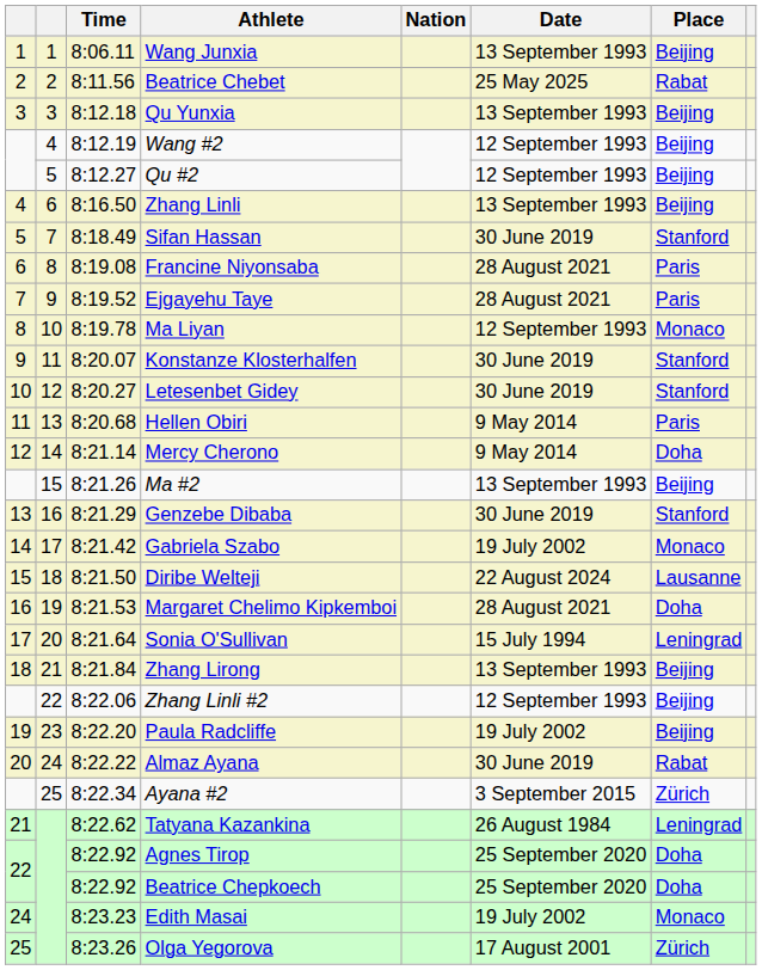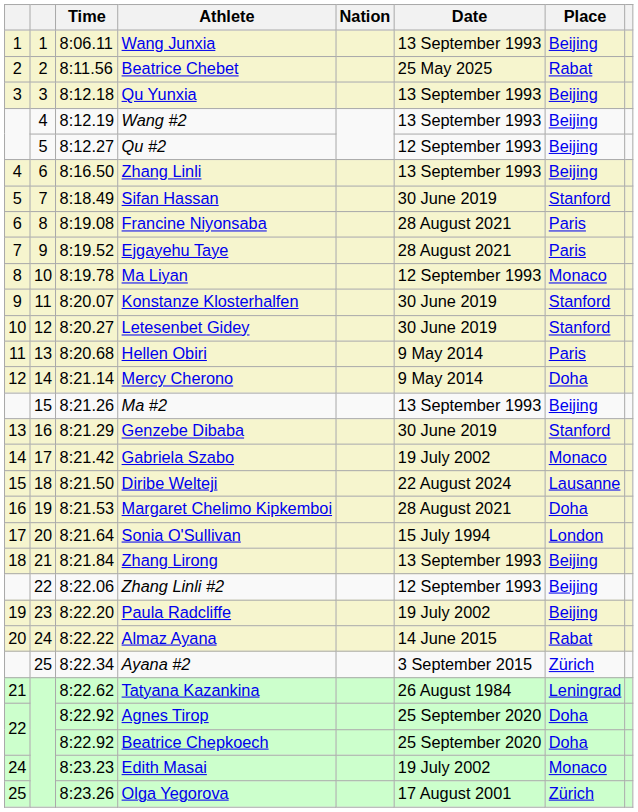 <table class="wikitable sortable">
 <tr>
 <th></th>
 <th></th>
 <th>Time</th>
 <th>Athlete</th>
 <th>Nation</th>
 <th>Date</th>
 <th>Place</th>
 <th class="unsortable"></th>
 </tr>
 <tr bgcolor="#f6F5CE">
 <td align=center>1</td>
 <td align=center>1</td>
 <td>8:06.11</td>
 <td><a href='#'>Wang Junxia</a></td>
 <td></td>
 <td>13 September 1993</td>
 <td><a href='#'>Beijing</a></td>
 <td></td>
 </tr>
 <tr bgcolor="#f6F5CE">
 <td align="center">2</td>
 <td align="center">2</td>
 <td>8:11.56</td>
 <td><a href='#'>Beatrice Chebet</a></td>
 <td></td>
 <td>25 May 2025</td>
 <td><a href='#'>Rabat</a></td>
 <td></td>
 </tr>
 <tr bgcolor="#f6F5CE">
 <td align="center">3</td>
 <td align="center">3</td>
 <td>8:12.18</td>
 <td><a href='#'>Qu Yunxia</a></td>
 <td></td>
 <td>13 September 1993</td>
 <td><a href='#'>Beijing</a></td>
 <td></td>
 </tr>
 <tr>
 <td rowspan="2"></td>
 <td align="center">4</td>
 <td>8:12.19</td>
 <td><em>Wang #2</em></td>
 <td rowspan="2"></td>
-<td>12 September 1993</td>
+<td>13 September 1993</td>
 <td><a href='#'>Beijing</a></td>
 <td></td>
 </tr>
 <tr>
 <td align="center">5</td>
 <td>8:12.27</td>
 <td><em>Qu #2</em></td>
 <td>12 September 1993</td>
 <td><a href='#'>Beijing</a></td>
 <td></td>
 </tr>
 <tr bgcolor="#f6F5CE">
 <td align="center">4</td>
 <td align="center">6</td>
 <td>8:16.50</td>
 <td><a href='#'>Zhang Linli</a></td>
 <td></td>
 <td>13 September 1993</td>
 <td><a href='#'>Beijing</a></td>
 <td></td>
 </tr>
 <tr bgcolor="#f6F5CE">
 <td align="center">5</td>
 <td align="center">7</td>
 <td>8:18.49</td>
 <td><a href='#'>Sifan Hassan</a></td>
 <td></td>
 <td>30 June 2019</td>
 <td><a href='#'>Stanford</a></td>
 <td></td>
 </tr>
 <tr bgcolor="#f6F5CE">
 <td align="center">6</td>
 <td align="center">8</td>
 <td>8:19.08</td>
 <td><a href='#'>Francine Niyonsaba</a></td>
 <td></td>
 <td>28 August 2021</td>
 <td><a href='#'>Paris</a></td>
 <td></td>
 </tr>
 <tr bgcolor="#f6F5CE">
 <td align="center">7</td>
 <td align="center">9</td>
 <td>8:19.52</td>
 <td><a href='#'>Ejgayehu Taye</a></td>
 <td></td>
 <td>28 August 2021</td>
 <td><a href='#'>Paris</a></td>
 <td></td>
 </tr>
 <tr bgcolor="#f6F5CE">
 <td align="center">8</td>
 <td align="center">10</td>
 <td>8:19.78</td>
 <td><a href='#'>Ma Liyan</a></td>
 <td></td>
 <td>12 September 1993</td>
 <td><a href='#'>Monaco</a></td>
 <td></td>
 </tr>
 <tr bgcolor="#f6F5CE">
 <td align="center">9</td>
 <td align="center">11</td>
 <td>8:20.07</td>
 <td><a href='#'>Konstanze Klosterhalfen</a></td>
 <td></td>
 <td>30 June 2019</td>
 <td><a href='#'>Stanford</a></td>
 <td></td>
 </tr>
 <tr bgcolor="#f6F5CE">
 <td align="center">10</td>
 <td align="center">12</td>
 <td>8:20.27</td>
 <td><a href='#'>Letesenbet Gidey</a></td>
 <td></td>
 <td>30 June 2019</td>
 <td><a href='#'>Stanford</a></td>
 <td></td>
 </tr>
 <tr bgcolor="#f6F5CE">
 <td align="center">11</td>
 <td align="center">13</td>
 <td>8:20.68</td>
 <td><a href='#'>Hellen Obiri</a></td>
 <td></td>
 <td>9 May 2014</td>
 <td><a href='#'>Paris</a></td>
 <td></td>
 </tr>
 <tr bgcolor="#f6F5CE">
 <td align="center">12</td>
 <td align="center">14</td>
 <td>8:21.14</td>
 <td><a href='#'>Mercy Cherono</a></td>
 <td></td>
 <td>9 May 2014</td>
 <td><a href='#'>Doha</a></td>
 <td></td>
 </tr>
 <tr>
 <td></td>
 <td align="center">15</td>
 <td>8:21.26</td>
 <td><em>Ma #2</em></td>
 <td></td>
 <td>13 September 1993</td>
 <td><a href='#'>Beijing</a></td>
 <td></td>
 </tr>
 <tr bgcolor="#f6F5CE">
 <td align="center">13</td>
 <td align="center">16</td>
 <td>8:21.29</td>
 <td><a href='#'>Genzebe Dibaba</a></td>
 <td></td>
 <td>30 June 2019</td>
 <td><a href='#'>Stanford</a></td>
 <td></td>
 </tr>
 <tr bgcolor="#f6F5CE">
 <td align="center">14</td>
 <td align="center">17</td>
 <td>8:21.42</td>
 <td><a href='#'>Gabriela Szabo</a></td>
 <td></td>
 <td>19 July 2002</td>
 <td><a href='#'>Monaco</a></td>
 <td></td>
 </tr>
 <tr bgcolor="#f6F5CE">
 <td align="center">15</td>
 <td align="center">18</td>
 <td>8:21.50</td>
 <td><a href='#'>Diribe Welteji</a></td>
 <td></td>
 <td>22 August 2024</td>
 <td><a href='#'>Lausanne</a></td>
 <td></td>
 </tr>
 <tr bgcolor="#f6F5CE">
 <td align="center">16</td>
 <td align="center">19</td>
 <td>8:21.53</td>
 <td><a href='#'>Margaret Chelimo Kipkemboi</a></td>
 <td></td>
 <td>28 August 2021</td>
 <td><a href='#'>Doha</a></td>
 <td></td>
 </tr>
 <tr bgcolor="#f6F5CE">
 <td align="center">17</td>
 <td align="center">20</td>
 <td>8:21.64</td>
 <td><a href='#'>Sonia O'Sullivan</a></td>
 <td></td>
 <td>15 July 1994</td>
-<td><a href='#'>Leningrad</a></td>
+<td><a href='#'>London</a></td>
 <td></td>
 </tr>
 <tr bgcolor="#f6F5CE">
 <td align="center">18</td>
 <td align="center">21</td>
 <td>8:21.84</td>
 <td><a href='#'>Zhang Lirong</a></td>
 <td></td>
 <td>13 September 1993</td>
 <td><a href='#'>Beijing</a></td>
 <td></td>
 </tr>
 <tr>
 <td></td>
 <td align="center">22</td>
 <td>8:22.06</td>
 <td><em>Zhang Linli #2</em></td>
 <td></td>
 <td>12 September 1993</td>
 <td><a href='#'>Beijing</a></td>
 <td></td>
 </tr>
 <tr bgcolor="#f6F5CE">
 <td align="center">19</td>
 <td align="center">23</td>
 <td>8:22.20</td>
 <td><a href='#'>Paula Radcliffe</a></td>
 <td></td>
 <td>19 July 2002</td>
 <td><a href='#'>Beijing</a></td>
 <td></td>
 </tr>
 <tr bgcolor="#f6F5CE">
 <td align="center">20</td>
 <td align="center">24</td>
 <td>8:22.22</td>
 <td><a href='#'>Almaz Ayana</a></td>
 <td></td>
-<td>30 June 2019</td>
+<td>14 June 2015</td>
 <td><a href='#'>Rabat</a></td>
 <td></td>
 </tr>
 <tr>
 <td></td>
 <td align="center">25</td>
 <td>8:22.34</td>
 <td><em>Ayana #2</em></td>
 <td></td>
 <td>3 September 2015</td>
 <td><a href='#'>Zürich</a></td>
 <td></td>
 </tr>
 <tr bgcolor=#CCFFCC>
 <td align=center>21</td>
 <td rowspan="5" align="center"></td>
 <td>8:22.62</td>
 <td><a href='#'>Tatyana Kazankina</a></td>
 <td></td>
 <td>26 August 1984</td>
 <td><a href='#'>Leningrad</a></td>
 <td></td>
 </tr>
 <tr bgcolor=#CCFFCC>
 <td align="center" rowspan="2">22</td>
 <td>8:22.92</td>
 <td><a href='#'>Agnes Tirop</a></td>
 <td></td>
 <td>25 September 2020</td>
 <td><a href='#'>Doha</a></td>
 <td></td>
 </tr>
 <tr bgcolor=#CCFFCC>
 <td>8:22.92</td>
 <td><a href='#'>Beatrice Chepkoech</a></td>
 <td></td>
 <td>25 September 2020</td>
 <td><a href='#'>Doha</a></td>
 <td></td>
 </tr>
 <tr bgcolor=#CCFFCC>
 <td align=center>24</td>
 <td>8:23.23</td>
 <td><a href='#'>Edith Masai</a></td>
 <td></td>
 <td>19 July 2002</td>
 <td><a href='#'>Monaco</a></td>
 <td></td>
 </tr>
 <tr bgcolor=#CCFFCC>
 <td align=center>25</td>
 <td>8:23.26</td>
 <td><a href='#'>Olga Yegorova</a></td>
 <td></td>
 <td>17 August 2001</td>
 <td><a href='#'>Zürich</a></td>
 <td></td>
 </tr>
 </table>
